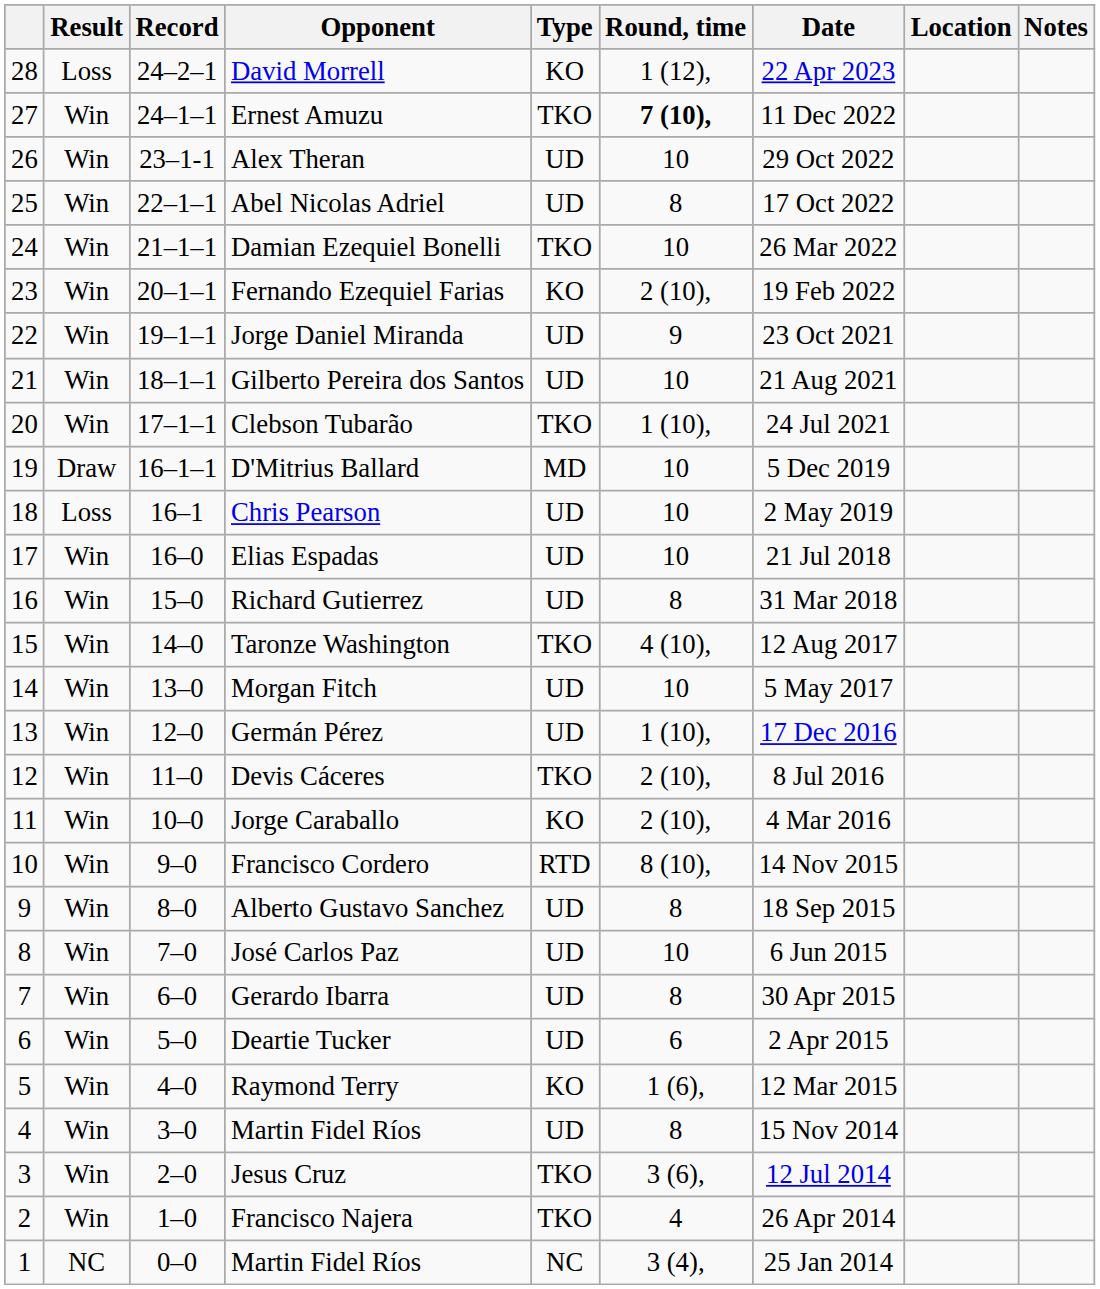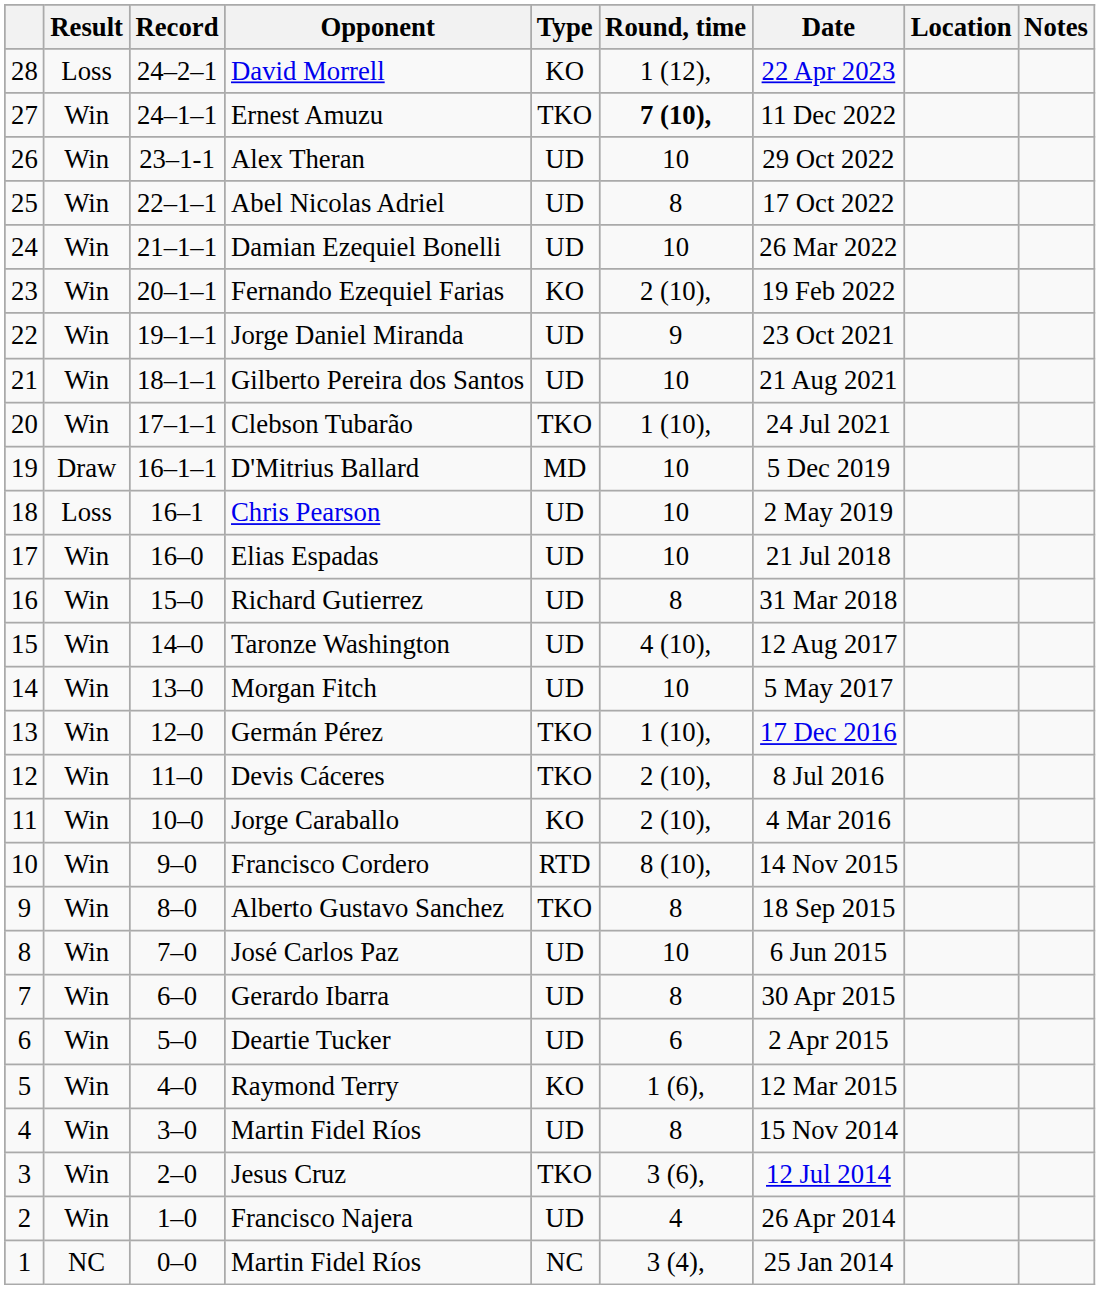 <table class="wikitable" style="text-align:center; font-size:95%">
 <tr>
 <th></th>
 <th>Result</th>
 <th>Record</th>
 <th>Opponent</th>
 <th>Type</th>
 <th>Round, time</th>
 <th>Date</th>
 <th>Location</th>
 <th>Notes</th>
 </tr>
 <tr>
 <td>28</td>
 <td>Loss</td>
 <td>24–2–1 </td>
 <td align=left><a href='#'>David Morrell</a></td>
 <td>KO</td>
 <td>1 (12), </td>
 <td><a href='#'>22 Apr 2023</a></td>
 <td align=left></td>
 <td align=left></td>
 </tr>
 <tr>
 <td>27</td>
 <td>Win</td>
 <td>24–1–1 </td>
 <td align=left>Ernest Amuzu</td>
 <td>TKO</td>
 <td><strong>7 (10), </strong></td>
 <td>11 Dec 2022</td>
 <td align=left></td>
 <td></td>
 </tr>
 <tr>
 <td>26</td>
 <td>Win</td>
 <td>23–1-1 </td>
 <td align=left>Alex Theran</td>
 <td>UD</td>
 <td>10</td>
 <td>29 Oct 2022</td>
 <td align=left></td>
 <td align=left></td>
 </tr>
 <tr>
 <td>25</td>
 <td>Win</td>
 <td>22–1–1 </td>
 <td align=left>Abel Nicolas Adriel</td>
 <td>UD</td>
 <td>8</td>
 <td>17 Oct 2022</td>
 <td align=left></td>
 <td></td>
 </tr>
 <tr>
 <td>24</td>
 <td>Win</td>
 <td>21–1–1 </td>
 <td align=left>Damian Ezequiel Bonelli</td>
-<td>TKO</td>
+<td>UD</td>
 <td>10</td>
 <td>26 Mar 2022</td>
 <td align=left></td>
 <td align=left></td>
 </tr>
 <tr>
 <td>23</td>
 <td>Win</td>
 <td>20–1–1 </td>
 <td align=left>Fernando Ezequiel Farias</td>
 <td>KO</td>
 <td>2 (10), </td>
 <td>19 Feb 2022</td>
 <td align=left></td>
 <td align=left></td>
 </tr>
 <tr>
 <td>22</td>
 <td>Win</td>
 <td>19–1–1 </td>
 <td align=left>Jorge Daniel Miranda</td>
 <td>UD</td>
 <td>9</td>
 <td>23 Oct 2021</td>
 <td align=left></td>
 <td align=left></td>
 </tr>
 <tr>
 <td>21</td>
 <td>Win</td>
 <td>18–1–1 </td>
 <td align=left>Gilberto Pereira dos Santos</td>
 <td>UD</td>
 <td>10</td>
 <td>21 Aug 2021</td>
 <td align=left></td>
 <td align=left></td>
 </tr>
 <tr>
 <td>20</td>
 <td>Win</td>
 <td>17–1–1 </td>
 <td align=left>Clebson Tubarão</td>
 <td>TKO</td>
 <td>1 (10), </td>
 <td>24 Jul 2021</td>
 <td align=left></td>
 <td align=left></td>
 </tr>
 <tr>
 <td>19</td>
 <td>Draw</td>
 <td>16–1–1 </td>
 <td align=left>D'Mitrius Ballard</td>
 <td>MD</td>
 <td>10</td>
 <td>5 Dec 2019</td>
 <td align=left></td>
 <td align=left></td>
 </tr>
 <tr>
 <td>18</td>
 <td>Loss</td>
 <td>16–1 </td>
 <td align=left><a href='#'>Chris Pearson</a></td>
 <td>UD</td>
 <td>10</td>
 <td>2 May 2019</td>
 <td align=left></td>
 <td align=left></td>
 </tr>
 <tr>
 <td>17</td>
 <td>Win</td>
 <td>16–0 </td>
 <td align=left>Elias Espadas</td>
 <td>UD</td>
 <td>10</td>
 <td>21 Jul 2018</td>
 <td align=left></td>
 <td></td>
 </tr>
 <tr>
 <td>16</td>
 <td>Win</td>
 <td>15–0 </td>
 <td align=left>Richard Gutierrez</td>
 <td>UD</td>
 <td>8</td>
 <td>31 Mar 2018</td>
 <td align=left></td>
 <td></td>
 </tr>
 <tr>
 <td>15</td>
 <td>Win</td>
 <td>14–0 </td>
 <td align=left>Taronze Washington</td>
-<td>TKO</td>
+<td>UD</td>
 <td>4 (10), </td>
 <td>12 Aug 2017</td>
 <td align=left></td>
 <td></td>
 </tr>
 <tr>
 <td>14</td>
 <td>Win</td>
 <td>13–0 </td>
 <td align=left>Morgan Fitch</td>
 <td>UD</td>
 <td>10</td>
 <td>5 May 2017</td>
 <td align=left></td>
 <td></td>
 </tr>
 <tr>
 <td>13</td>
 <td>Win</td>
 <td>12–0 </td>
 <td align=left>Germán Pérez</td>
-<td>UD</td>
+<td>TKO</td>
 <td>1 (10), </td>
 <td><a href='#'>17 Dec 2016</a></td>
 <td align=left></td>
 <td></td>
 </tr>
 <tr>
 <td>12</td>
 <td>Win</td>
 <td>11–0 </td>
 <td align=left>Devis Cáceres</td>
 <td>TKO</td>
 <td>2 (10), </td>
 <td>8 Jul 2016</td>
 <td align=left></td>
 <td align=left></td>
 </tr>
 <tr>
 <td>11</td>
 <td>Win</td>
 <td>10–0 </td>
 <td align=left>Jorge Caraballo</td>
 <td>KO</td>
 <td>2 (10), </td>
 <td>4 Mar 2016</td>
 <td align=left></td>
 <td align=left></td>
 </tr>
 <tr>
 <td>10</td>
 <td>Win</td>
 <td>9–0 </td>
 <td align=left>Francisco Cordero</td>
 <td>RTD</td>
 <td>8 (10), </td>
 <td>14 Nov 2015</td>
 <td align=left></td>
 <td></td>
 </tr>
 <tr>
 <td>9</td>
 <td>Win</td>
 <td>8–0 </td>
 <td align=left>Alberto Gustavo Sanchez</td>
-<td>UD</td>
+<td>TKO</td>
 <td>8</td>
 <td>18 Sep 2015</td>
 <td align=left></td>
 <td></td>
 </tr>
 <tr>
 <td>8</td>
 <td>Win</td>
 <td>7–0 </td>
 <td align=left>José Carlos Paz</td>
 <td>UD</td>
 <td>10</td>
 <td>6 Jun 2015</td>
 <td align=left></td>
 <td></td>
 </tr>
 <tr>
 <td>7</td>
 <td>Win</td>
 <td>6–0 </td>
 <td align=left>Gerardo Ibarra</td>
 <td>UD</td>
 <td>8</td>
 <td>30 Apr 2015</td>
 <td align=left></td>
 <td></td>
 </tr>
 <tr>
 <td>6</td>
 <td>Win</td>
 <td>5–0 </td>
 <td align=left>Deartie Tucker</td>
 <td>UD</td>
 <td>6</td>
 <td>2 Apr 2015</td>
 <td align=left></td>
 <td></td>
 </tr>
 <tr>
 <td>5</td>
 <td>Win</td>
 <td>4–0 </td>
 <td align=left>Raymond Terry</td>
 <td>KO</td>
 <td>1 (6), </td>
 <td>12 Mar 2015</td>
 <td align=left></td>
 <td></td>
 </tr>
 <tr>
 <td>4</td>
 <td>Win</td>
 <td>3–0 </td>
 <td align=left>Martin Fidel Ríos</td>
 <td>UD</td>
 <td>8</td>
 <td>15 Nov 2014</td>
 <td align=left></td>
 <td></td>
 </tr>
 <tr>
 <td>3</td>
 <td>Win</td>
 <td>2–0 </td>
 <td align=left>Jesus Cruz</td>
 <td>TKO</td>
 <td>3 (6), </td>
 <td><a href='#'>12 Jul 2014</a></td>
 <td align=left></td>
 <td></td>
 </tr>
 <tr>
 <td>2</td>
 <td>Win</td>
 <td>1–0 </td>
 <td align=left>Francisco Najera</td>
-<td>TKO</td>
+<td>UD</td>
 <td>4</td>
 <td>26 Apr 2014</td>
 <td align=left></td>
 <td></td>
 </tr>
 <tr>
 <td>1</td>
 <td>NC</td>
 <td>0–0 </td>
 <td align=left>Martin Fidel Ríos</td>
 <td>NC</td>
 <td>3 (4), </td>
 <td>25 Jan 2014</td>
 <td align=left></td>
 <td></td>
 </tr>
 </table>
